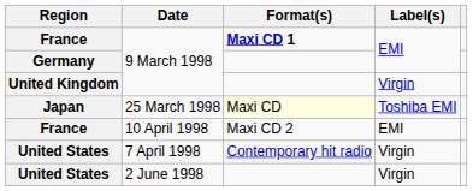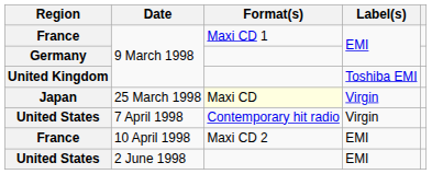 <table class="wikitable plainrowheaders">
 <tr>
 <th scope="col">Region</th>
 <th scope="col">Date</th>
 <th scope="col">Format(s)</th>
 <th scope="col">Label(s)</th>
 <th scope="col"></th>
 </tr>
 <tr>
 <th scope="row">France</th>
 <td rowspan="3">9 March 1998</td>
-<td><strong><a href='#'>Maxi CD</a> 1</strong></td>
+<td><a href='#'>Maxi CD</a> 1</td>
 <td rowspan="2"><a href='#'>EMI</a></td>
 <td></td>
 </tr>
 <tr>
 <th scope="row">Germany</th>
 <td></td>
 <td></td>
 </tr>
 <tr>
 <th scope="row">United Kingdom</th>
 <td></td>
-<td><a href='#'>Virgin</a></td>
+<td><a href='#'>Toshiba EMI</a></td>
 <td></td>
 </tr>
 <tr>
 <th scope="row">Japan</th>
 <td>25 March 1998</td>
 <td style="background: lightyellow;">Maxi CD</td>
-<td><a href='#'>Toshiba EMI</a></td>
+<td><a href='#'>Virgin</a></td>
+<td></td>
+</tr>
+<tr>
+<th scope="row">United States</th>
+<td>7 April 1998</td>
+<td><a href='#'>Contemporary hit radio</a></td>
+<td>Virgin</td>
 <td></td>
 </tr>
 <tr>
 <th scope="row">France</th>
 <td>10 April 1998</td>
 <td>Maxi CD 2</td>
 <td>EMI</td>
 <td></td>
 </tr>
 <tr>
 <th scope="row">United States</th>
-<td>7 April 1998</td>
-<td><a href='#'>Contemporary hit radio</a></td>
-<td>Virgin</td>
-<td></td>
-</tr>
-<tr>
-<th scope="row">United States</th>
 <td>2 June 1998</td>
 <td></td>
-<td>Virgin</td>
+<td>EMI</td>
 <td></td>
 </tr>
 </table>
